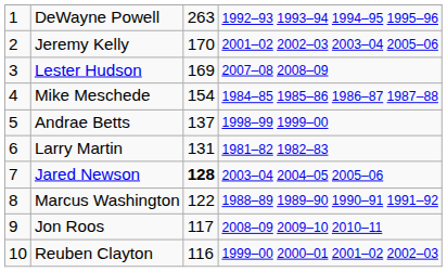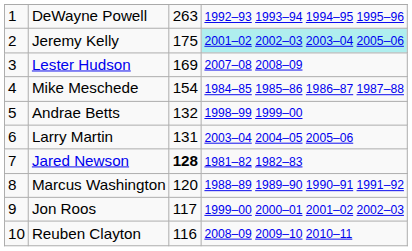 <table class="wikitable">
 <tr>
 </tr>
 <tr>
 <td>1</td>
 <td>DeWayne Powell</td>
 <td>263</td>
 <td style="font-size:80%;"><a href='#'>1992–93</a> <a href='#'>1993–94</a> <a href='#'>1994–95</a> <a href='#'>1995–96</a></td>
 </tr>
 <tr>
 <td>2</td>
 <td>Jeremy Kelly</td>
-<td>170</td>
-<td style="font-size:80%;"><a href='#'>2001–02</a> <a href='#'>2002–03</a> <a href='#'>2003–04</a> <a href='#'>2005–06</a></td>
+<td>175</td>
+<td style="background: paleturquoise; font-size:80%;"><a href='#'>2001–02</a> <a href='#'>2002–03</a> <a href='#'>2003–04</a> <a href='#'>2005–06</a></td>
 </tr>
 <tr>
 <td>3</td>
 <td><a href='#'>Lester Hudson</a></td>
 <td>169</td>
 <td style="font-size:80%;"><a href='#'>2007–08</a> <a href='#'>2008–09</a></td>
 </tr>
 <tr>
 <td>4</td>
 <td>Mike Meschede</td>
 <td>154</td>
 <td style="font-size:80%;"><a href='#'>1984–85</a> <a href='#'>1985–86</a> <a href='#'>1986–87</a> <a href='#'>1987–88</a></td>
 </tr>
 <tr>
 <td>5</td>
 <td>Andrae Betts</td>
-<td>137</td>
+<td>132</td>
 <td style="font-size:80%;"><a href='#'>1998–99</a> <a href='#'>1999–00</a></td>
 </tr>
 <tr>
 <td>6</td>
 <td>Larry Martin</td>
 <td>131</td>
-<td style="font-size:80%;"><a href='#'>1981–82</a> <a href='#'>1982–83</a></td>
+<td style="font-size:80%;"><a href='#'>2003–04</a> <a href='#'>2004–05</a> <a href='#'>2005–06</a></td>
 </tr>
 <tr>
 <td>7</td>
 <td><a href='#'>Jared Newson</a></td>
 <td><strong>128</strong></td>
-<td style="font-size:80%;"><a href='#'>2003–04</a> <a href='#'>2004–05</a> <a href='#'>2005–06</a></td>
+<td style="font-size:80%;"><a href='#'>1981–82</a> <a href='#'>1982–83</a></td>
 </tr>
 <tr>
 <td>8</td>
 <td>Marcus Washington</td>
-<td>122</td>
+<td>120</td>
 <td style="font-size:80%;"><a href='#'>1988–89</a> <a href='#'>1989–90</a> <a href='#'>1990–91</a> <a href='#'>1991–92</a></td>
 </tr>
 <tr>
 <td>9</td>
 <td>Jon Roos</td>
 <td>117</td>
-<td style="font-size:80%;"><a href='#'>2008–09</a> <a href='#'>2009–10</a> <a href='#'>2010–11</a></td>
+<td style="font-size:80%;"><a href='#'>1999–00</a> <a href='#'>2000–01</a> <a href='#'>2001–02</a> <a href='#'>2002–03</a></td>
 </tr>
 <tr>
 <td>10</td>
 <td>Reuben Clayton</td>
 <td>116</td>
-<td style="font-size:80%;"><a href='#'>1999–00</a> <a href='#'>2000–01</a> <a href='#'>2001–02</a> <a href='#'>2002–03</a></td>
+<td style="font-size:80%;"><a href='#'>2008–09</a> <a href='#'>2009–10</a> <a href='#'>2010–11</a></td>
 </tr>
 </table>
